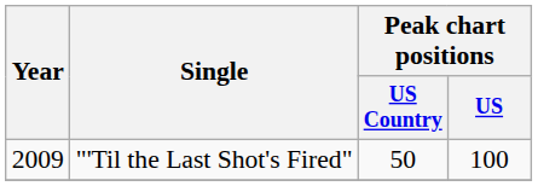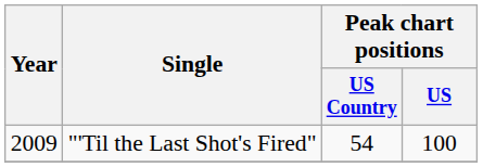 <table class="wikitable" style="text-align:center;">
 <tr>
 <th rowspan="2">Year</th>
 <th rowspan="2">Single</th>
 <th colspan="2">Peak chart<br>positions</th>
 </tr>
 <tr style="font-size:smaller;">
 <th width="45"><a href='#'>US Country</a></th>
 <th width="45"><a href='#'>US</a></th>
 </tr>
 <tr>
 <td>2009</td>
 <td align="left">"'Til the Last Shot's Fired"</td>
-<td>50</td>
+<td>54</td>
 <td>100</td>
 </tr>
 <tr>
 </tr>
 </table>
